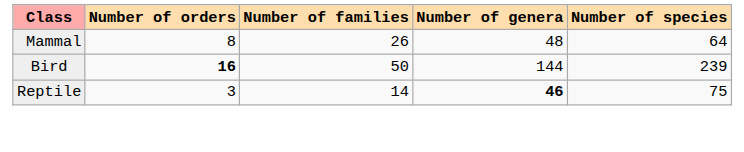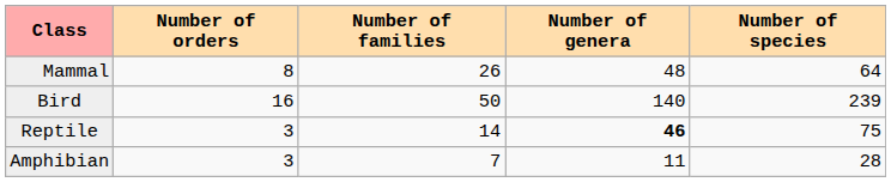 <table class="wikitable" style="margin:2em auto;">
 <tr>
 <th style="background:#ffabac;">Class</th>
 <th style="background:#ffdead;">Number of orders</th>
 <th style="background:#ffdead;">Number of families</th>
 <th style="background:#ffdead;">Number of genera</th>
 <th style="background:#ffdead;">Number of species</th>
 </tr>
 <tr>
 <td rowspan="1" style="background:#efefef;"  align="right">Mammal</td>
 <td align="right">8</td>
 <td align="right">26</td>
 <td align="right">48</td>
 <td align="right">64</td>
 </tr>
 <tr>
 <td rowspan="1" style="background:#efefef;"  align="center">Bird</td>
-<td align="right"><strong>16</strong></td>
+<td align="right">16</td>
 <td align="right">50</td>
-<td align="right">144</td>
+<td align="right">140</td>
 <td align="right">239</td>
 </tr>
 <tr>
 <td rowspan="1" style="background:#efefef;"  align="center">Reptile</td>
 <td align="right">3</td>
 <td align="right">14</td>
 <td align="right"><strong>46</strong></td>
 <td align="right">75</td>
 </tr>
+<tr>
+<td rowspan="1" style="background:#efefef;"  align="center">Amphibian</td>
+<td align="right">3</td>
+<td align="right">7</td>
+<td align="right">11</td>
+<td align="right">28</td>
+</tr>
 </table>
